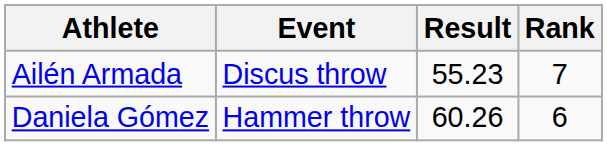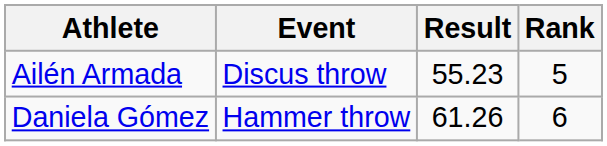 <table class=wikitable style=font-size:90%;text-align:center>
 <tr>
 <th>Athlete</th>
 <th>Event</th>
 <th>Result</th>
 <th>Rank</th>
 </tr>
 <tr>
 <td align=left><a href='#'>Ailén Armada</a></td>
 <td align=left><a href='#'>Discus throw</a></td>
 <td>55.23</td>
-<td>7</td>
+<td>5</td>
 </tr>
 <tr>
 <td align=left><a href='#'>Daniela Gómez</a></td>
 <td align=left><a href='#'>Hammer throw</a></td>
-<td>60.26</td>
+<td>61.26</td>
 <td>6</td>
 </tr>
 </table>
